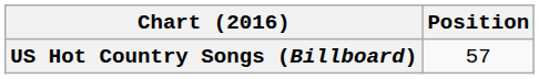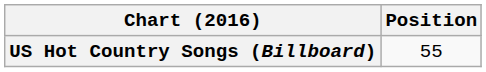 <table class="wikitable plainrowheaders" style="text-align:center">
 <tr>
 <th scope="col">Chart (2016)</th>
 <th scope="col">Position</th>
 </tr>
 <tr>
 <th scope="row">US Hot Country Songs (<em>Billboard</em>)</th>
-<td>57</td>
+<td>55</td>
 </tr>
 </table>
